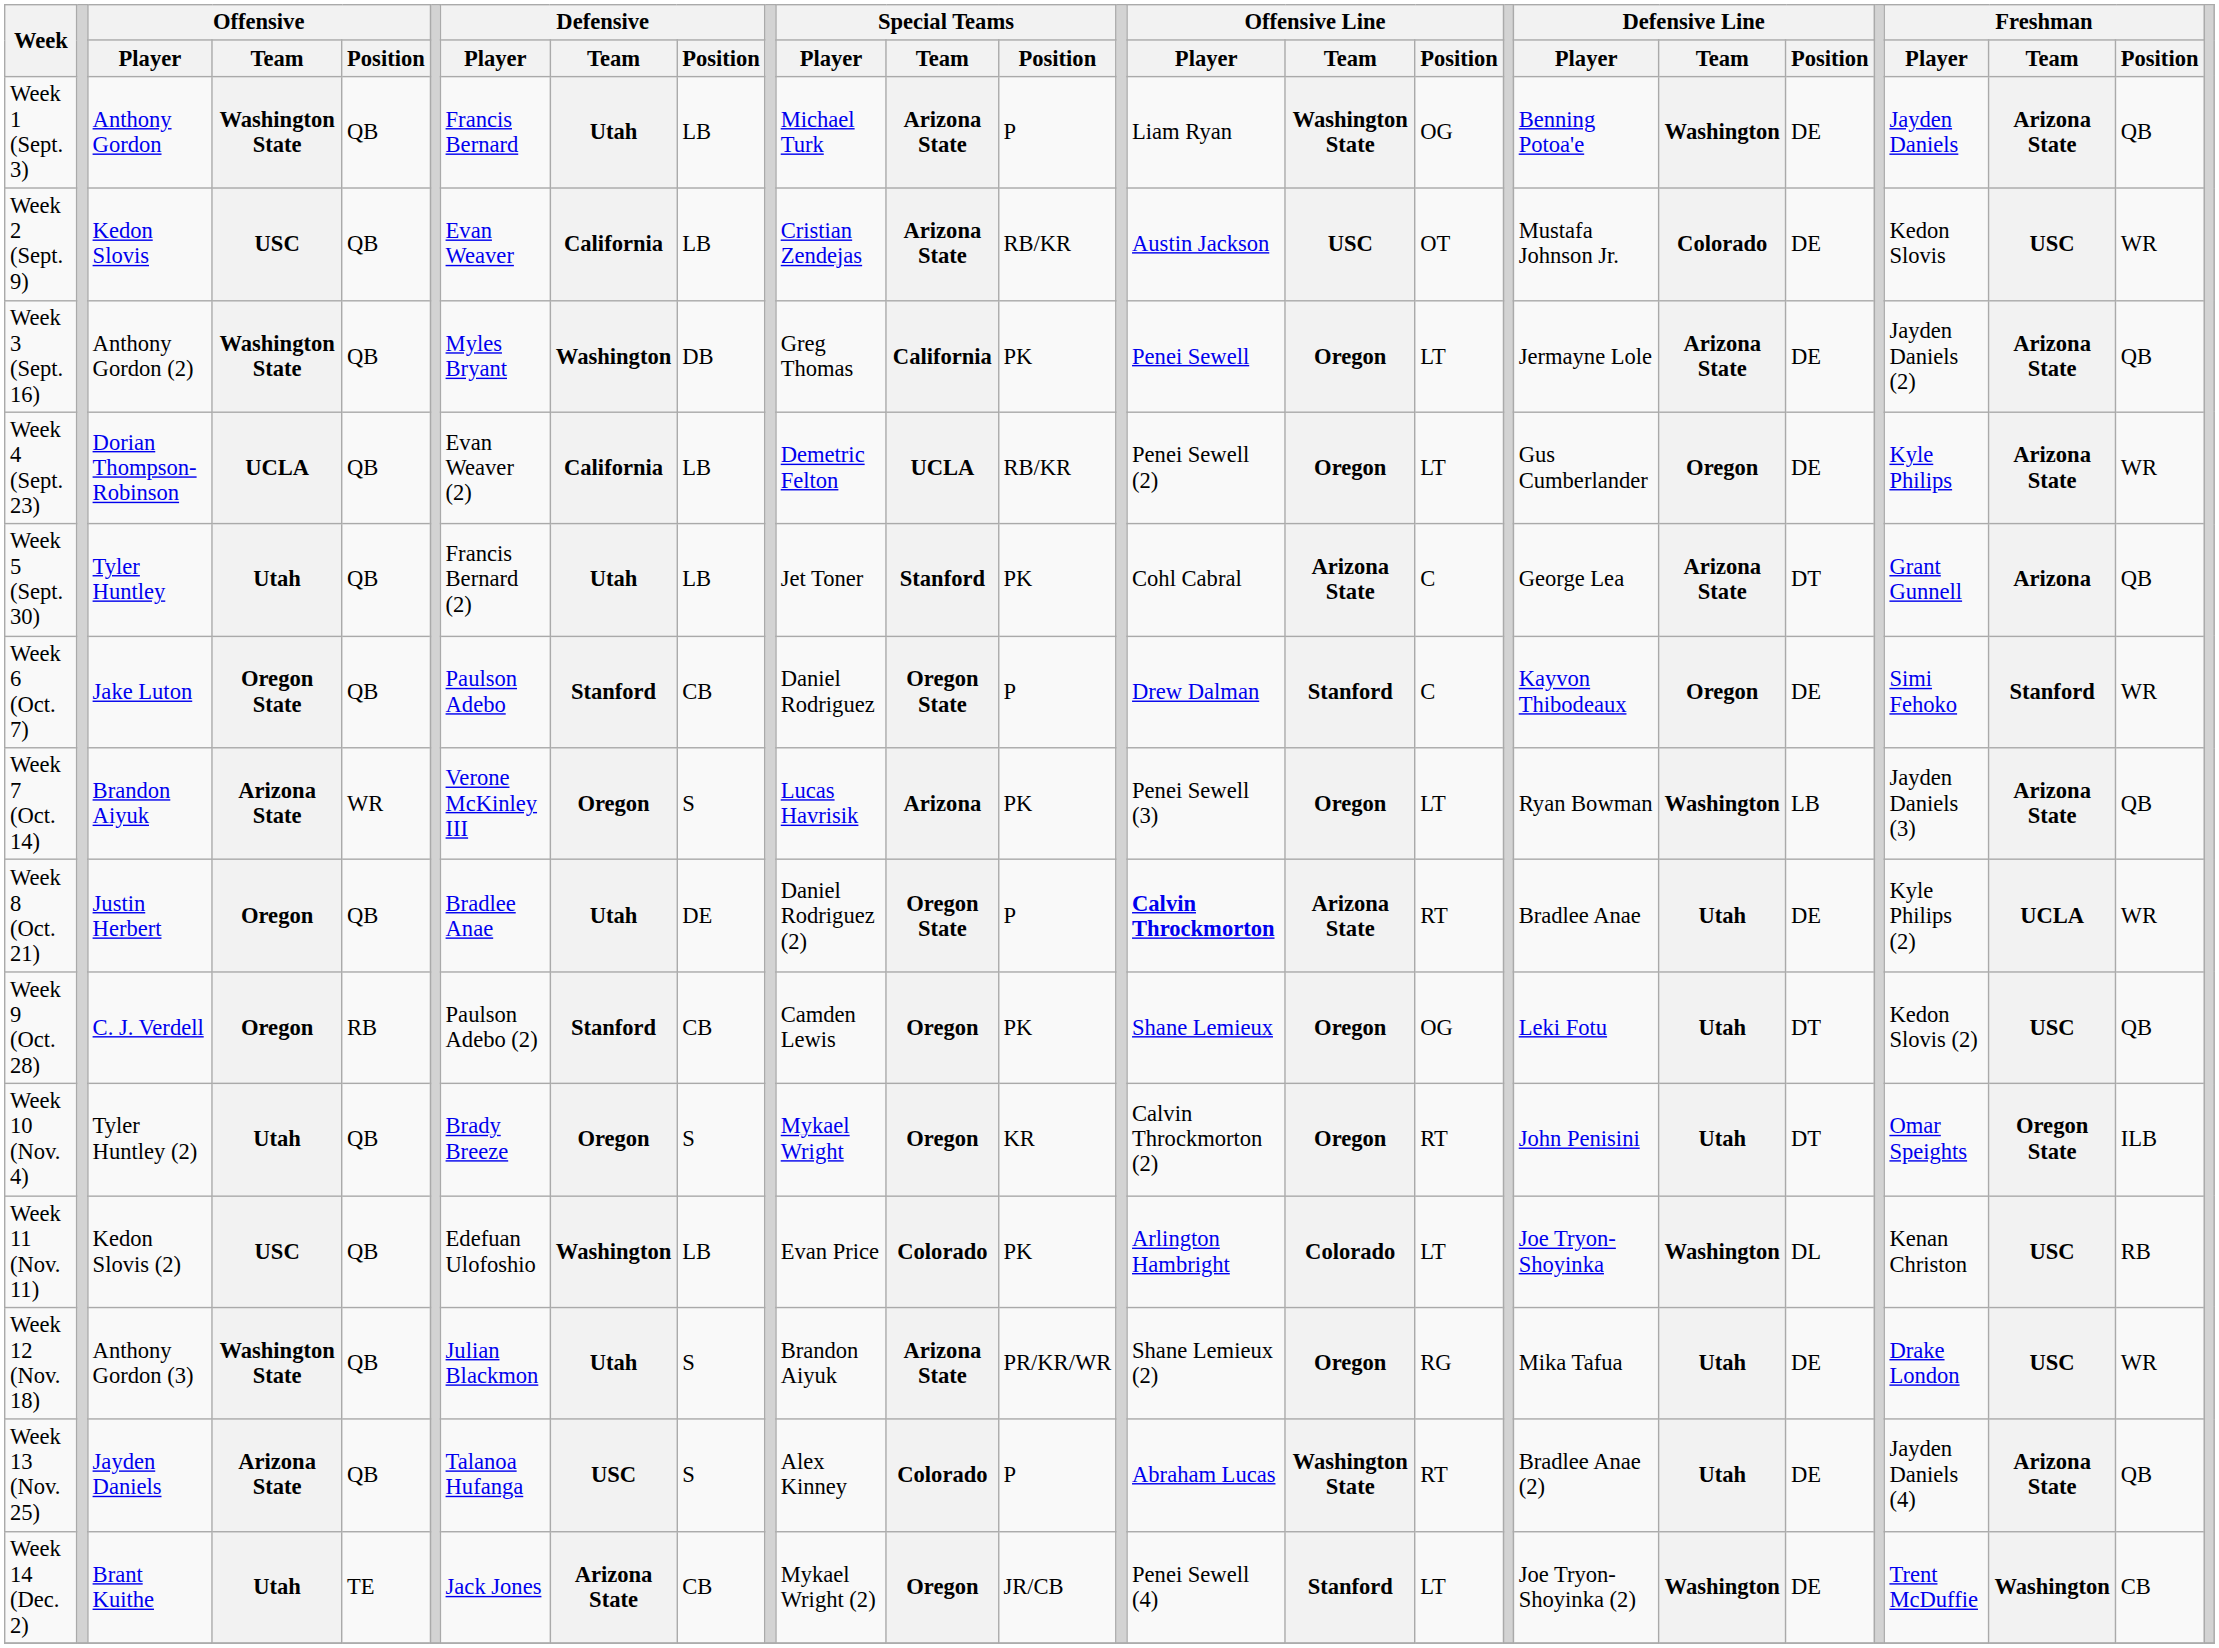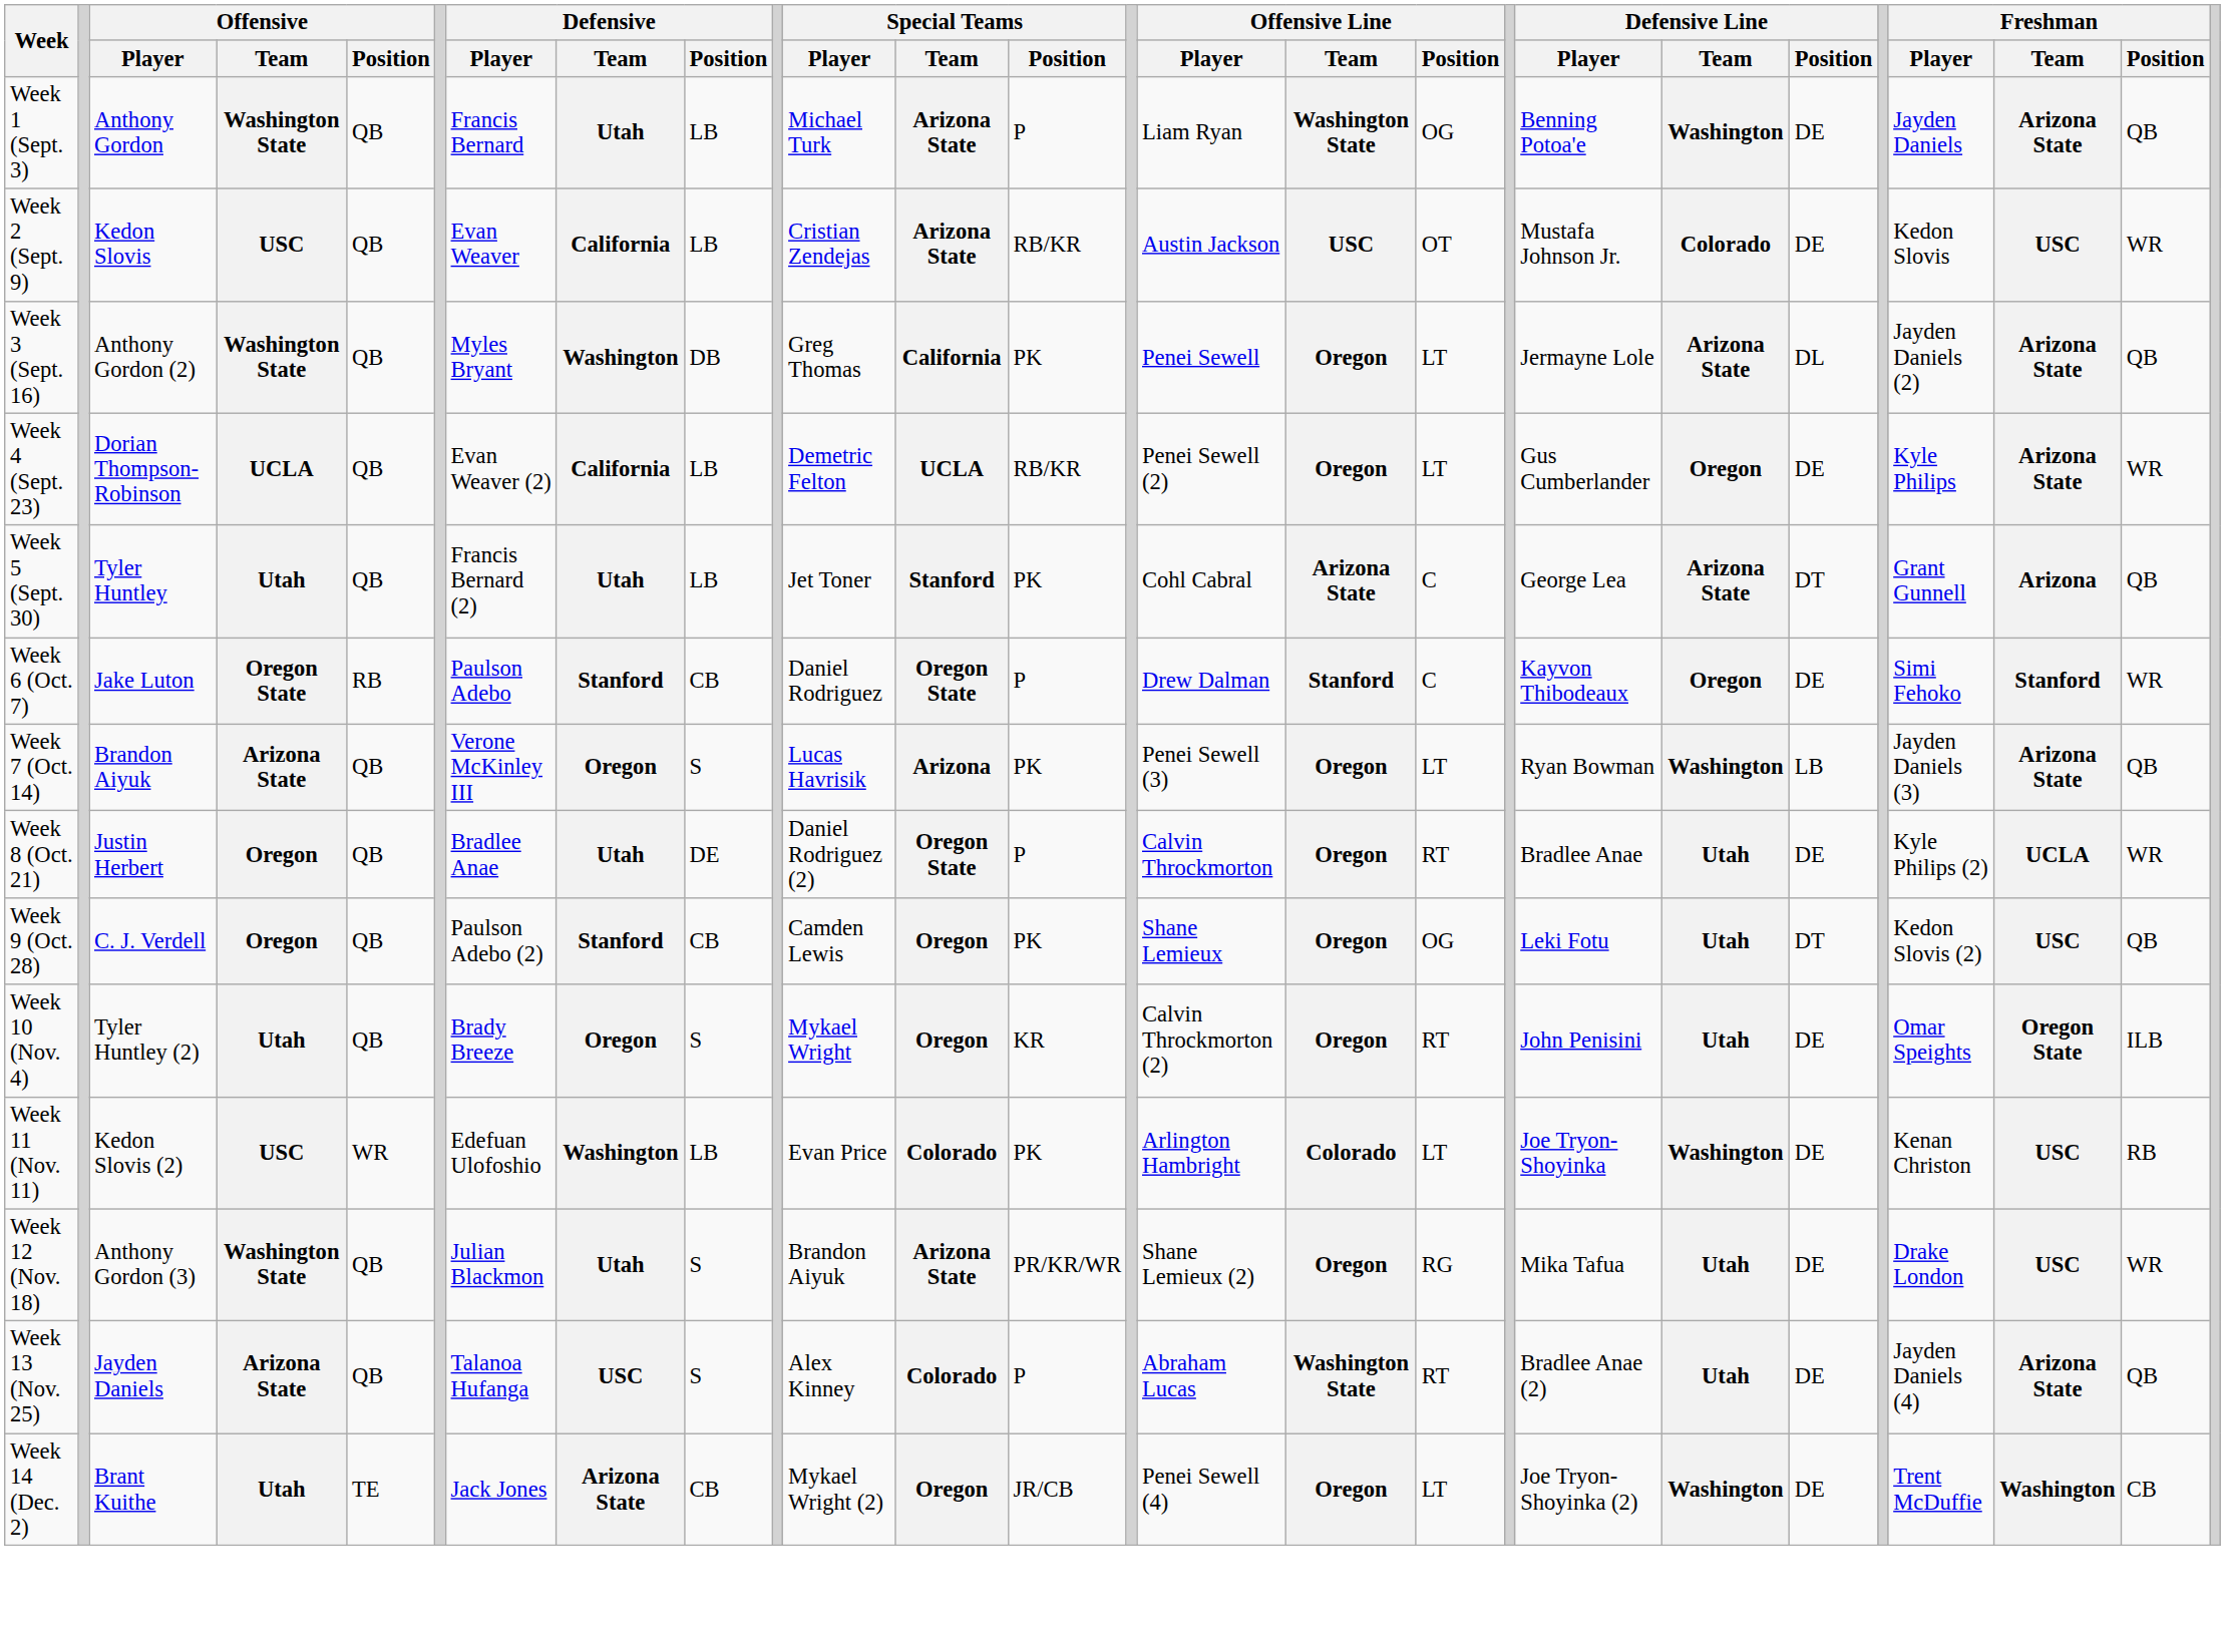 <table class="wikitable" border="1">
 <tr>
 <th rowspan="2">Week</th>
 <th rowSpan="16" style="background-color:lightgrey;"></th>
 <th colspan="3">Offensive</th>
 <th rowSpan="16" style="background-color:lightgrey;"></th>
 <th colspan="3">Defensive</th>
 <th rowSpan="16" style="background-color:lightgrey;"></th>
 <th colspan="3">Special Teams</th>
 <th rowSpan="16" style="background-color:lightgrey;"></th>
 <th colspan="3">Offensive Line</th>
 <th rowSpan="16" style="background-color:lightgrey;"></th>
 <th colspan="3">Defensive Line</th>
 <th rowSpan="16" style="background-color:lightgrey;"></th>
 <th colspan="3">Freshman</th>
 <th rowSpan="16" style="background-color:lightgrey;"></th>
 </tr>
 <tr>
 <th>Player</th>
 <th>Team</th>
 <th>Position</th>
 <th>Player</th>
 <th>Team</th>
 <th>Position</th>
 <th>Player</th>
 <th>Team</th>
 <th>Position</th>
 <th>Player</th>
 <th>Team</th>
 <th>Position</th>
 <th>Player</th>
 <th>Team</th>
 <th>Position</th>
 <th>Player</th>
 <th>Team</th>
 <th>Position</th>
 </tr>
 <tr>
 <td>Week 1 (Sept. 3)</td>
 <td><a href='#'>Anthony Gordon</a></td>
 <th style=>Washington State</th>
 <td>QB</td>
 <td><a href='#'>Francis Bernard</a></td>
 <th style=>Utah</th>
 <td>LB</td>
 <td><a href='#'>Michael Turk</a></td>
 <th style=>Arizona State</th>
 <td>P</td>
 <td>Liam Ryan</td>
 <th style=>Washington State</th>
 <td>OG</td>
 <td><a href='#'>Benning Potoa'e</a></td>
 <th style=>Washington</th>
 <td>DE</td>
 <td><a href='#'>Jayden Daniels</a></td>
 <th style=>Arizona State</th>
 <td>QB</td>
 </tr>
 <tr>
 <td>Week 2 (Sept. 9)</td>
 <td><a href='#'>Kedon Slovis</a></td>
 <th style=>USC</th>
 <td>QB</td>
 <td><a href='#'>Evan Weaver</a></td>
 <th style=>California</th>
 <td>LB</td>
 <td><a href='#'>Cristian Zendejas</a></td>
 <th style=>Arizona State</th>
 <td>RB/KR</td>
 <td><a href='#'>Austin Jackson</a></td>
 <th style=>USC</th>
 <td>OT</td>
 <td>Mustafa Johnson Jr.</td>
 <th style=>Colorado</th>
 <td>DE</td>
 <td>Kedon Slovis</td>
 <th style=>USC</th>
 <td>WR</td>
 </tr>
 <tr>
 <td>Week 3 (Sept. 16)</td>
 <td>Anthony Gordon (2)</td>
 <th style=>Washington State</th>
 <td>QB</td>
 <td><a href='#'>Myles Bryant</a></td>
 <th style=>Washington</th>
 <td>DB</td>
 <td>Greg Thomas</td>
 <th style=>California</th>
 <td>PK</td>
 <td><a href='#'>Penei Sewell</a></td>
 <th style=>Oregon</th>
 <td>LT</td>
 <td>Jermayne Lole</td>
 <th style=>Arizona State</th>
-<td>DE</td>
+<td>DL</td>
 <td>Jayden Daniels (2)</td>
 <th style=>Arizona State</th>
 <td>QB</td>
 </tr>
 <tr>
 <td>Week 4 (Sept. 23)</td>
 <td><a href='#'>Dorian Thompson-Robinson</a></td>
 <th style=>UCLA</th>
 <td>QB</td>
 <td>Evan Weaver (2)</td>
 <th style=>California</th>
 <td>LB</td>
 <td><a href='#'>Demetric Felton</a></td>
 <th style=>UCLA</th>
 <td>RB/KR</td>
 <td>Penei Sewell (2)</td>
 <th style=>Oregon</th>
 <td>LT</td>
 <td>Gus Cumberlander</td>
 <th style=>Oregon</th>
 <td>DE</td>
 <td><a href='#'>Kyle Philips</a></td>
 <th style=>Arizona State</th>
 <td>WR</td>
 </tr>
 <tr>
 <td>Week 5 (Sept. 30)</td>
 <td><a href='#'>Tyler Huntley</a></td>
 <th style=>Utah</th>
 <td>QB</td>
 <td>Francis Bernard (2)</td>
 <th style=>Utah</th>
 <td>LB</td>
 <td>Jet Toner</td>
 <th style=>Stanford</th>
 <td>PK</td>
 <td>Cohl Cabral</td>
 <th style=>Arizona State</th>
 <td>C</td>
 <td>George Lea</td>
 <th style=>Arizona State</th>
 <td>DT</td>
 <td><a href='#'>Grant Gunnell</a></td>
 <th style=>Arizona</th>
 <td>QB</td>
 </tr>
 <tr>
 <td>Week 6 (Oct. 7)</td>
 <td><a href='#'>Jake Luton</a></td>
 <th style=>Oregon State</th>
-<td>QB</td>
+<td>RB</td>
 <td><a href='#'>Paulson Adebo</a></td>
 <th style=>Stanford</th>
 <td>CB</td>
 <td>Daniel Rodriguez</td>
 <th style=>Oregon State</th>
 <td>P</td>
 <td><a href='#'>Drew Dalman</a></td>
 <th style=>Stanford</th>
 <td>C</td>
 <td><a href='#'>Kayvon Thibodeaux</a></td>
 <th style=>Oregon</th>
 <td>DE</td>
 <td><a href='#'>Simi Fehoko</a></td>
 <th style=>Stanford</th>
 <td>WR</td>
 </tr>
 <tr>
 <td>Week 7 (Oct. 14)</td>
 <td><a href='#'>Brandon Aiyuk</a></td>
 <th style=>Arizona State</th>
-<td>WR</td>
+<td>QB</td>
 <td><a href='#'>Verone McKinley III</a></td>
 <th style=>Oregon</th>
 <td>S</td>
 <td><a href='#'>Lucas Havrisik</a></td>
 <th style=>Arizona</th>
 <td>PK</td>
 <td>Penei Sewell (3)</td>
 <th style=>Oregon</th>
 <td>LT</td>
 <td>Ryan Bowman</td>
 <th style=>Washington</th>
 <td>LB</td>
 <td>Jayden Daniels (3)</td>
 <th style=>Arizona State</th>
 <td>QB</td>
 </tr>
 <tr>
 <td>Week 8 (Oct. 21)</td>
 <td><a href='#'>Justin Herbert</a></td>
 <th style=>Oregon</th>
 <td>QB</td>
 <td><a href='#'>Bradlee Anae</a></td>
 <th style=>Utah</th>
 <td>DE</td>
 <td>Daniel Rodriguez (2)</td>
 <th style=>Oregon State</th>
 <td>P</td>
-<td><strong><a href='#'>Calvin Throckmorton</a></strong></td>
-<th style=>Arizona State</th>
+<td><a href='#'>Calvin Throckmorton</a></td>
+<th style=>Oregon</th>
 <td>RT</td>
 <td>Bradlee Anae</td>
 <th style=>Utah</th>
 <td>DE</td>
 <td>Kyle Philips (2)</td>
 <th style=>UCLA</th>
 <td>WR</td>
 </tr>
 <tr>
 <td>Week 9 (Oct. 28)</td>
 <td><a href='#'>C. J. Verdell</a></td>
 <th style=>Oregon</th>
-<td>RB</td>
+<td>QB</td>
 <td>Paulson Adebo (2)</td>
 <th style=>Stanford</th>
 <td>CB</td>
 <td>Camden Lewis</td>
 <th style=>Oregon</th>
 <td>PK</td>
 <td><a href='#'>Shane Lemieux</a></td>
 <th style=>Oregon</th>
 <td>OG</td>
 <td><a href='#'>Leki Fotu</a></td>
 <th style=>Utah</th>
 <td>DT</td>
 <td>Kedon Slovis (2)</td>
 <th style=>USC</th>
 <td>QB</td>
 </tr>
 <tr>
 <td>Week 10 (Nov. 4)</td>
 <td>Tyler Huntley (2)</td>
 <th style=>Utah</th>
 <td>QB</td>
 <td><a href='#'>Brady Breeze</a></td>
 <th style=>Oregon</th>
 <td>S</td>
 <td><a href='#'>Mykael Wright</a></td>
 <th style=>Oregon</th>
 <td>KR</td>
 <td>Calvin Throckmorton (2)</td>
 <th style=>Oregon</th>
 <td>RT</td>
 <td><a href='#'>John Penisini</a></td>
 <th style=>Utah</th>
-<td>DT</td>
+<td>DE</td>
 <td><a href='#'>Omar Speights</a></td>
 <th style=>Oregon State</th>
 <td>ILB</td>
 </tr>
 <tr>
 <td>Week 11 (Nov. 11)</td>
 <td>Kedon Slovis (2)</td>
 <th style=>USC</th>
-<td>QB</td>
+<td>WR</td>
 <td>Edefuan Ulofoshio</td>
 <th style=>Washington</th>
 <td>LB</td>
 <td>Evan Price</td>
 <th style=>Colorado</th>
 <td>PK</td>
 <td><a href='#'>Arlington Hambright</a></td>
 <th style=>Colorado</th>
 <td>LT</td>
 <td><a href='#'>Joe Tryon-Shoyinka</a></td>
 <th style=>Washington</th>
-<td>DL</td>
+<td>DE</td>
 <td>Kenan Christon</td>
 <th style=>USC</th>
 <td>RB</td>
 </tr>
 <tr>
 <td>Week 12 (Nov. 18)</td>
 <td>Anthony Gordon (3)</td>
 <th style=>Washington State</th>
 <td>QB</td>
 <td><a href='#'>Julian Blackmon</a></td>
 <th style=>Utah</th>
 <td>S</td>
 <td>Brandon Aiyuk</td>
 <th style=>Arizona State</th>
 <td>PR/KR/WR</td>
 <td>Shane Lemieux (2)</td>
 <th style=>Oregon</th>
 <td>RG</td>
 <td>Mika Tafua</td>
 <th style=>Utah</th>
 <td>DE</td>
 <td><a href='#'>Drake London</a></td>
 <th style=>USC</th>
 <td>WR</td>
 </tr>
 <tr>
 <td>Week 13 (Nov. 25)</td>
 <td><a href='#'>Jayden Daniels</a></td>
 <th style=>Arizona State</th>
 <td>QB</td>
 <td><a href='#'>Talanoa Hufanga</a></td>
 <th style=>USC</th>
 <td>S</td>
 <td>Alex Kinney</td>
 <th style=>Colorado</th>
 <td>P</td>
 <td><a href='#'>Abraham Lucas</a></td>
 <th style=>Washington State</th>
 <td>RT</td>
 <td>Bradlee Anae (2)</td>
 <th style=>Utah</th>
 <td>DE</td>
 <td>Jayden Daniels (4)</td>
 <th style=>Arizona State</th>
 <td>QB</td>
 </tr>
 <tr>
 <td>Week 14 (Dec. 2)</td>
 <td><a href='#'>Brant Kuithe</a></td>
 <th style=>Utah</th>
 <td>TE</td>
 <td><a href='#'>Jack Jones</a></td>
 <th style=>Arizona State</th>
 <td>CB</td>
 <td>Mykael Wright (2)</td>
 <th style=>Oregon</th>
 <td>JR/CB</td>
 <td>Penei Sewell (4)</td>
-<th style=>Stanford</th>
+<th style=>Oregon</th>
 <td>LT</td>
 <td>Joe Tryon-Shoyinka (2)</td>
 <th style=>Washington</th>
 <td>DE</td>
 <td><a href='#'>Trent McDuffie</a></td>
 <th style=>Washington</th>
 <td>CB</td>
 </tr>
 <tr>
 </tr>
 </table>
